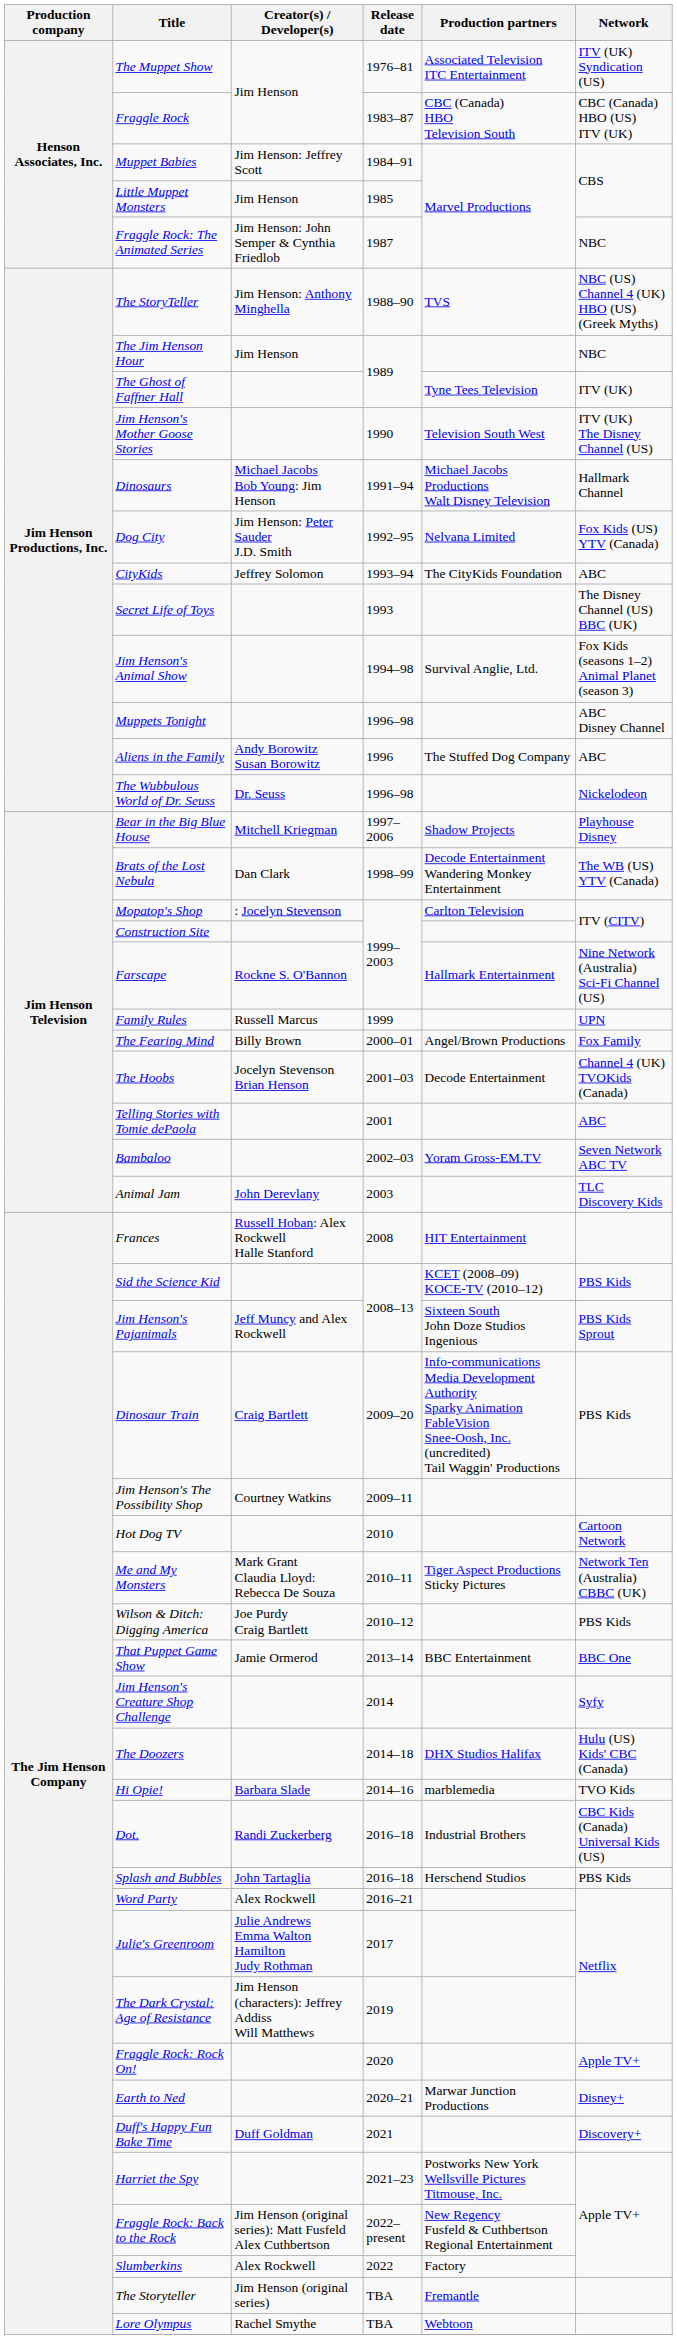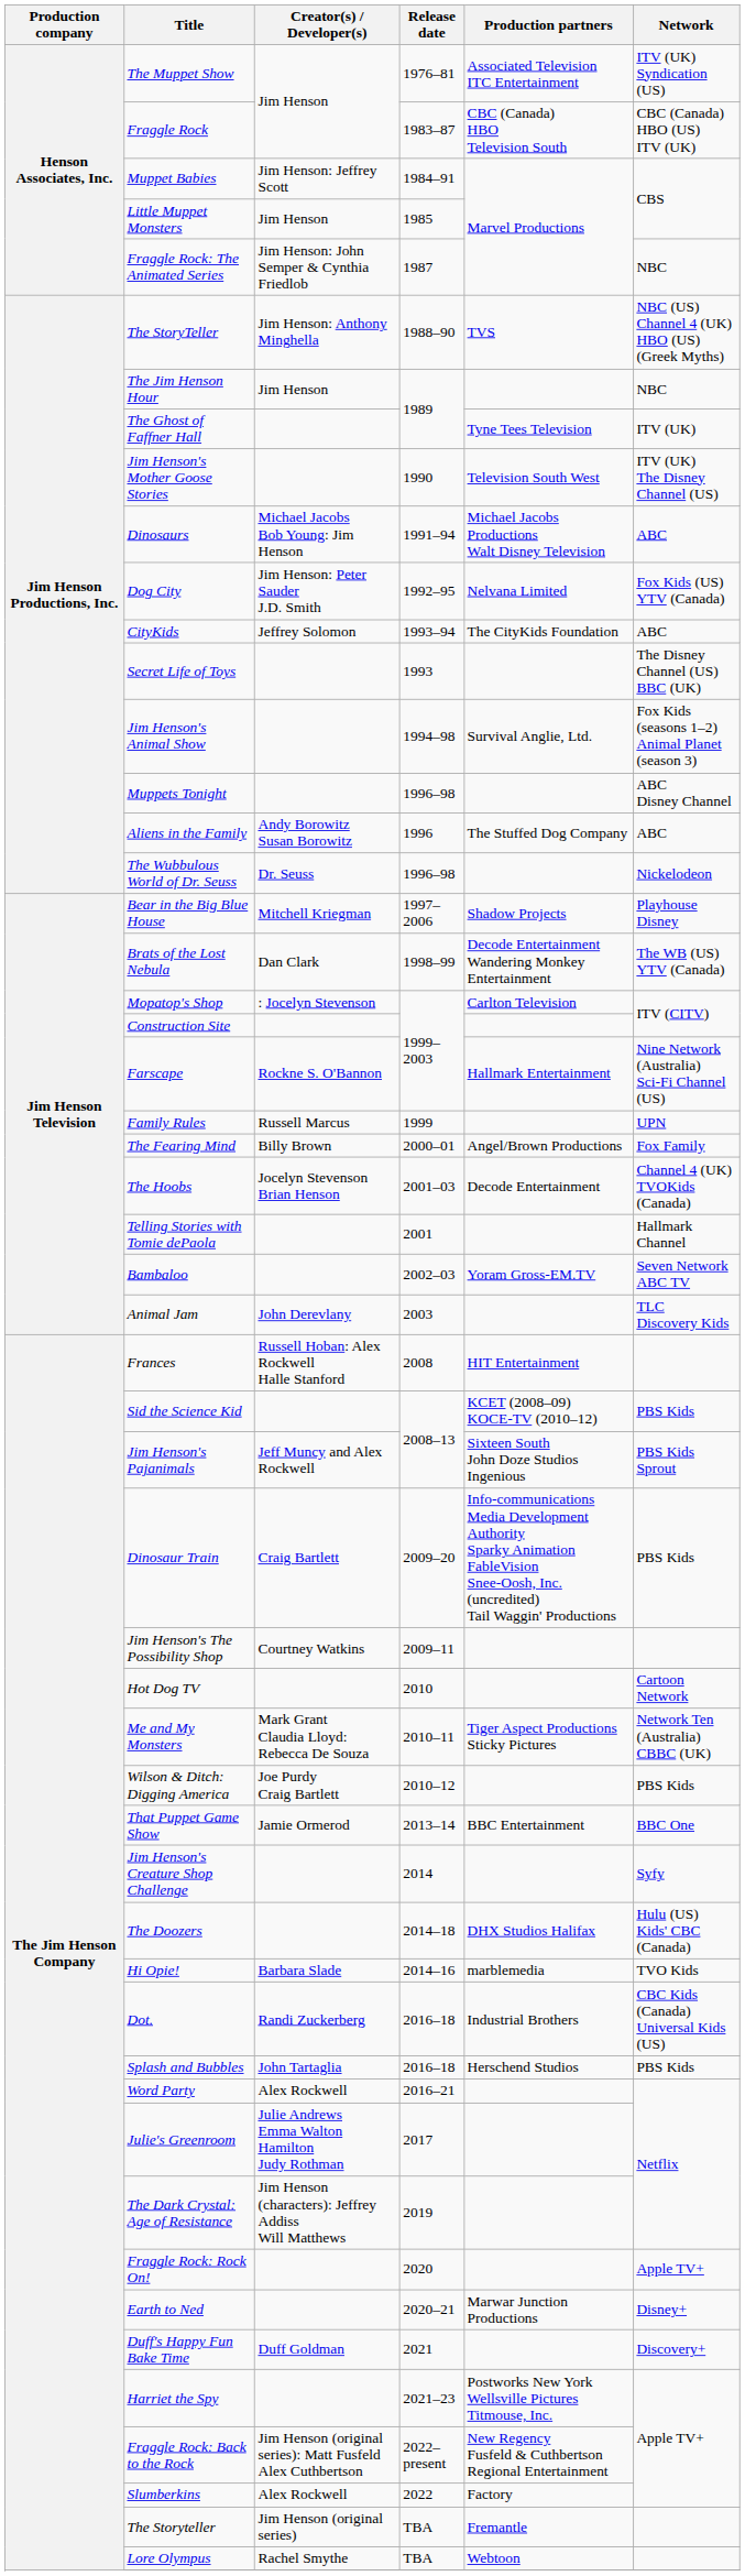 <table class="wikitable plainrowheaders" style="width: 90%;">
 <tr>
 <th scope="col">Production company</th>
 <th scope="col">Title</th>
 <th scope="col">Creator(s) / Developer(s)</th>
 <th scope="col">Release date</th>
 <th scope="col">Production partners</th>
 <th scope="col">Network</th>
 </tr>
 <tr>
 <th scope="row" rowspan="5">Henson Associates, Inc.</th>
 <td><em><a href='#'>The Muppet Show</a></em></td>
 <td rowspan="2">Jim Henson</td>
 <td>1976–81</td>
 <td><a href='#'>Associated Television</a><br><a href='#'>ITC Entertainment</a></td>
 <td><a href='#'>ITV</a> (UK)<br><a href='#'>Syndication</a> (US)</td>
 </tr>
 <tr>
 <td><em><a href='#'>Fraggle Rock</a></em></td>
 <td>1983–87</td>
 <td><a href='#'>CBC</a> (Canada)<br><a href='#'>HBO</a><br><a href='#'>Television South</a></td>
 <td>CBC (Canada)<br>HBO (US)<br>ITV (UK)</td>
 </tr>
 <tr>
 <td><em><a href='#'>Muppet Babies</a></em></td>
 <td>Jim Henson: Jeffrey Scott</td>
 <td>1984–91</td>
 <td rowspan="3"><a href='#'>Marvel Productions</a></td>
 <td rowspan="2">CBS</td>
 </tr>
 <tr>
 <td><em><a href='#'>Little Muppet Monsters</a></em></td>
 <td>Jim Henson</td>
 <td>1985</td>
 </tr>
 <tr>
 <td><em><a href='#'>Fraggle Rock: The Animated Series</a></em></td>
 <td>Jim Henson: John Semper & Cynthia Friedlob</td>
 <td>1987</td>
 <td>NBC</td>
 </tr>
 <tr>
 <th scope="row" rowspan="12">Jim Henson Productions, Inc.</th>
 <td><em><a href='#'>The StoryTeller</a></em></td>
 <td>Jim Henson: <a href='#'>Anthony Minghella</a></td>
 <td>1988–90</td>
 <td><a href='#'>TVS</a></td>
 <td><a href='#'>NBC</a> (US)<br><a href='#'>Channel 4</a> (UK)<br><a href='#'>HBO</a> (US) (Greek Myths)</td>
 </tr>
 <tr>
 <td><em><a href='#'>The Jim Henson Hour</a></em></td>
 <td>Jim Henson</td>
 <td rowspan="2">1989</td>
 <td></td>
 <td>NBC</td>
 </tr>
 <tr>
 <td><em><a href='#'>The Ghost of Faffner Hall</a></em></td>
 <td></td>
 <td><a href='#'>Tyne Tees Television</a></td>
 <td>ITV (UK)</td>
 </tr>
 <tr>
 <td><em><a href='#'>Jim Henson's Mother Goose Stories</a></em></td>
 <td></td>
 <td>1990</td>
 <td><a href='#'>Television South West</a></td>
 <td>ITV (UK)<br><a href='#'>The Disney Channel</a> (US)</td>
 </tr>
 <tr>
 <td><em><a href='#'>Dinosaurs</a></em></td>
 <td><a href='#'>Michael Jacobs</a><br><a href='#'>Bob Young</a>: Jim Henson</td>
 <td>1991–94</td>
 <td><a href='#'>Michael Jacobs Productions</a><br><a href='#'>Walt Disney Television</a></td>
-<td>Hallmark Channel</td>
+<td><a href='#'>ABC</a></td>
 </tr>
 <tr>
 <td><em><a href='#'>Dog City</a></em></td>
 <td>Jim Henson: <a href='#'>Peter Sauder</a><br>J.D. Smith</td>
 <td>1992–95</td>
 <td><a href='#'>Nelvana Limited</a></td>
 <td><a href='#'>Fox Kids</a> (US)<br><a href='#'>YTV</a> (Canada)</td>
 </tr>
 <tr>
 <td><em><a href='#'>CityKids</a></em></td>
 <td>Jeffrey Solomon</td>
 <td>1993–94</td>
 <td>The CityKids Foundation</td>
 <td>ABC</td>
 </tr>
 <tr>
 <td><em><a href='#'>Secret Life of Toys</a></em></td>
 <td></td>
 <td>1993</td>
 <td></td>
 <td>The Disney Channel (US)<br><a href='#'>BBC</a> (UK)</td>
 </tr>
 <tr>
 <td><em><a href='#'>Jim Henson's Animal Show</a></em></td>
 <td></td>
 <td>1994–98</td>
 <td>Survival Anglie, Ltd.</td>
 <td>Fox Kids (seasons 1–2)<br><a href='#'>Animal Planet</a> (season 3)</td>
 </tr>
 <tr>
 <td><em><a href='#'>Muppets Tonight</a></em></td>
 <td></td>
 <td>1996–98</td>
 <td></td>
 <td>ABC<br>Disney Channel</td>
 </tr>
 <tr>
 <td><em><a href='#'>Aliens in the Family</a></em></td>
 <td><a href='#'>Andy Borowitz</a><br><a href='#'>Susan Borowitz</a></td>
 <td>1996</td>
 <td>The Stuffed Dog Company</td>
 <td>ABC</td>
 </tr>
 <tr>
 <td><em><a href='#'>The Wubbulous World of Dr. Seuss</a></em></td>
 <td><a href='#'>Dr. Seuss</a></td>
 <td>1996–98</td>
 <td></td>
 <td><a href='#'>Nickelodeon</a></td>
 </tr>
 <tr>
 <th scope="row" rowspan="11">Jim Henson Television</th>
 <td><em><a href='#'>Bear in the Big Blue House</a></em></td>
 <td><a href='#'>Mitchell Kriegman</a></td>
 <td>1997–2006</td>
 <td><a href='#'>Shadow Projects</a></td>
 <td><a href='#'>Playhouse Disney</a></td>
 </tr>
 <tr>
 <td><em><a href='#'>Brats of the Lost Nebula</a></em></td>
 <td>Dan Clark</td>
 <td>1998–99</td>
 <td><a href='#'>Decode Entertainment</a><br>Wandering Monkey Entertainment</td>
 <td><a href='#'>The WB</a> (US)<br><a href='#'>YTV</a> (Canada)</td>
 </tr>
 <tr>
 <td><em><a href='#'>Mopatop's Shop</a></em></td>
 <td>: <a href='#'>Jocelyn Stevenson</a></td>
 <td rowspan="3">1999–2003</td>
 <td><a href='#'>Carlton Television</a></td>
 <td rowspan="2">ITV (<a href='#'>CITV</a>)</td>
 </tr>
 <tr>
 <td><em><a href='#'>Construction Site</a></em></td>
 <td></td>
 <td></td>
 </tr>
 <tr>
 <td><em><a href='#'>Farscape</a></em></td>
 <td><a href='#'>Rockne S. O'Bannon</a></td>
 <td><a href='#'>Hallmark Entertainment</a></td>
 <td><a href='#'>Nine Network</a> (Australia)<br><a href='#'>Sci-Fi Channel</a> (US)</td>
 </tr>
 <tr>
 <td><em><a href='#'>Family Rules</a></em></td>
 <td>Russell Marcus</td>
 <td>1999</td>
 <td></td>
 <td><a href='#'>UPN</a></td>
 </tr>
 <tr |->
 <td><em><a href='#'>The Fearing Mind</a></em></td>
 <td>Billy Brown</td>
 <td>2000–01</td>
 <td>Angel/Brown Productions</td>
 <td><a href='#'>Fox Family</a></td>
 </tr>
 <tr>
 <td><em><a href='#'>The Hoobs</a></em></td>
 <td>Jocelyn Stevenson<br><a href='#'>Brian Henson</a></td>
 <td>2001–03</td>
 <td>Decode Entertainment</td>
 <td><a href='#'>Channel 4</a> (UK)<br><a href='#'>TVOKids</a> (Canada)</td>
 </tr>
 <tr>
 <td><em><a href='#'>Telling Stories with Tomie dePaola</a></em></td>
 <td></td>
 <td>2001</td>
 <td></td>
-<td><a href='#'>ABC</a></td>
+<td>Hallmark Channel</td>
 </tr>
 <tr>
 <td><em><a href='#'>Bambaloo</a></em></td>
 <td></td>
 <td>2002–03</td>
 <td><a href='#'>Yoram Gross-EM.TV</a></td>
 <td><a href='#'>Seven Network</a><br><a href='#'>ABC TV</a></td>
 </tr>
 <tr>
 <td><em>Animal Jam</em></td>
 <td><a href='#'>John Derevlany</a></td>
 <td>2003</td>
 <td></td>
 <td><a href='#'>TLC</a><br><a href='#'>Discovery Kids</a></td>
 </tr>
 <tr>
 <th scope="row" rowspan="26">The Jim Henson Company</th>
 <td><em>Frances</em> </td>
 <td><a href='#'>Russell Hoban</a>: Alex Rockwell<br>Halle Stanford</td>
 <td>2008</td>
 <td><a href='#'>HIT Entertainment</a></td>
 <td></td>
 </tr>
 <tr>
 <td><em><a href='#'>Sid the Science Kid</a></em></td>
 <td></td>
 <td rowspan="2">2008–13</td>
 <td><a href='#'>KCET</a> (2008–09)<br><a href='#'>KOCE-TV</a> (2010–12)</td>
 <td><a href='#'>PBS Kids</a></td>
 </tr>
 <tr>
 <td><em><a href='#'>Jim Henson's Pajanimals</a></em></td>
 <td><a href='#'>Jeff Muncy</a> and Alex Rockwell</td>
 <td><a href='#'>Sixteen South</a><br>John Doze Studios<br>Ingenious</td>
 <td><a href='#'>PBS Kids Sprout</a></td>
 </tr>
 <tr>
 <td><em><a href='#'>Dinosaur Train</a></em></td>
 <td><a href='#'>Craig Bartlett</a></td>
 <td>2009–20</td>
 <td><a href='#'>Info-communications Media Development Authority</a><br><a href='#'>Sparky Animation</a><br><a href='#'>FableVision</a><br><a href='#'>Snee-Oosh, Inc.</a> (uncredited)<br>Tail Waggin' Productions</td>
 <td>PBS Kids</td>
 </tr>
 <tr>
 <td><em>Jim Henson's The Possibility Shop</em></td>
 <td>Courtney Watkins</td>
 <td>2009–11</td>
 <td></td>
 <td></td>
 </tr>
 <tr>
 <td><em>Hot Dog TV</em></td>
 <td></td>
 <td>2010</td>
 <td></td>
 <td><a href='#'>Cartoon Network</a></td>
 </tr>
 <tr>
 <td><em><a href='#'>Me and My Monsters</a></em></td>
 <td>Mark Grant<br>Claudia Lloyd: Rebecca De Souza</td>
 <td>2010–11</td>
 <td><a href='#'>Tiger Aspect Productions</a><br>Sticky Pictures</td>
 <td><a href='#'>Network Ten</a> (Australia)<br><a href='#'>CBBC</a> (UK)</td>
 </tr>
 <tr>
 <td><em>Wilson & Ditch: Digging America</em></td>
 <td>Joe Purdy<br>Craig Bartlett</td>
 <td>2010–12</td>
 <td></td>
 <td>PBS Kids</td>
 </tr>
 <tr>
 <td><em><a href='#'>That Puppet Game Show</a></em></td>
 <td>Jamie Ormerod</td>
 <td>2013–14</td>
 <td>BBC Entertainment</td>
 <td><a href='#'>BBC One</a></td>
 </tr>
 <tr>
 <td><em><a href='#'>Jim Henson's Creature Shop Challenge</a></em></td>
 <td></td>
 <td>2014</td>
 <td></td>
 <td><a href='#'>Syfy</a></td>
 </tr>
 <tr>
 <td><em><a href='#'>The Doozers</a></em></td>
 <td></td>
 <td>2014–18</td>
 <td><a href='#'>DHX Studios Halifax</a></td>
 <td><a href='#'>Hulu</a> (US)<br><a href='#'>Kids' CBC</a> (Canada)</td>
 </tr>
 <tr>
 <td><em><a href='#'>Hi Opie!</a></em></td>
 <td><a href='#'>Barbara Slade</a></td>
 <td>2014–16</td>
 <td>marblemedia</td>
 <td>TVO Kids</td>
 </tr>
 <tr>
 <td><em><a href='#'>Dot.</a></em></td>
 <td><a href='#'>Randi Zuckerberg</a></td>
 <td>2016–18</td>
 <td>Industrial Brothers</td>
 <td><a href='#'>CBC Kids</a> (Canada)<br><a href='#'>Universal Kids</a> (US)</td>
 </tr>
 <tr>
 <td><em><a href='#'>Splash and Bubbles</a></em></td>
 <td><a href='#'>John Tartaglia</a></td>
 <td>2016–18</td>
 <td>Herschend Studios</td>
 <td>PBS Kids</td>
 </tr>
 <tr>
 <td><em><a href='#'>Word Party</a></em></td>
 <td>Alex Rockwell</td>
 <td>2016–21</td>
 <td></td>
 <td rowspan="3"><a href='#'>Netflix</a></td>
 </tr>
 <tr>
 <td><em><a href='#'>Julie's Greenroom</a></em></td>
 <td><a href='#'>Julie Andrews</a><br><a href='#'>Emma Walton Hamilton</a><br><a href='#'>Judy Rothman</a></td>
 <td>2017</td>
 <td></td>
 </tr>
 <tr>
 <td><em><a href='#'>The Dark Crystal: Age of Resistance</a></em></td>
 <td>Jim Henson (characters): Jeffrey Addiss<br>Will Matthews</td>
 <td>2019</td>
 <td></td>
 </tr>
 <tr>
 <td><em><a href='#'>Fraggle Rock: Rock On!</a></em></td>
 <td></td>
 <td>2020</td>
 <td></td>
 <td><a href='#'>Apple TV+</a></td>
 </tr>
 <tr>
 <td><em><a href='#'>Earth to Ned</a></em></td>
 <td></td>
 <td>2020–21</td>
 <td>Marwar Junction Productions</td>
 <td><a href='#'>Disney+</a></td>
 </tr>
 <tr>
 <td><em><a href='#'>Duff's Happy Fun Bake Time</a></em></td>
 <td><a href='#'>Duff Goldman</a></td>
 <td>2021</td>
 <td></td>
 <td><a href='#'>Discovery+</a></td>
 </tr>
 <tr>
 <td><em><a href='#'>Harriet the Spy</a></em></td>
 <td></td>
 <td>2021–23</td>
 <td>Postworks New York<br><a href='#'>Wellsville Pictures</a><br><a href='#'>Titmouse, Inc.</a></td>
 <td rowspan="3">Apple TV+</td>
 </tr>
 <tr>
 <td><em><a href='#'>Fraggle Rock: Back to the Rock</a></em></td>
 <td>Jim Henson (original series): Matt Fusfeld<br>Alex Cuthbertson</td>
 <td>2022–present</td>
 <td><a href='#'>New Regency</a><br>Fusfeld & Cuthbertson Regional Entertainment</td>
 </tr>
 <tr>
 <td><em><a href='#'>Slumberkins</a></em></td>
 <td>Alex Rockwell</td>
 <td>2022</td>
 <td>Factory</td>
 </tr>
 <tr>
 <td><em>The Storyteller</em></td>
 <td>Jim Henson (original series)</td>
 <td>TBA</td>
 <td><a href='#'>Fremantle</a></td>
 <td></td>
 </tr>
 <tr>
 <td><em><a href='#'>Lore Olympus</a></em></td>
 <td>Rachel Smythe</td>
 <td>TBA</td>
 <td><a href='#'>Webtoon</a></td>
 <td></td>
 </tr>
 <tr>
 </tr>
 </table>
